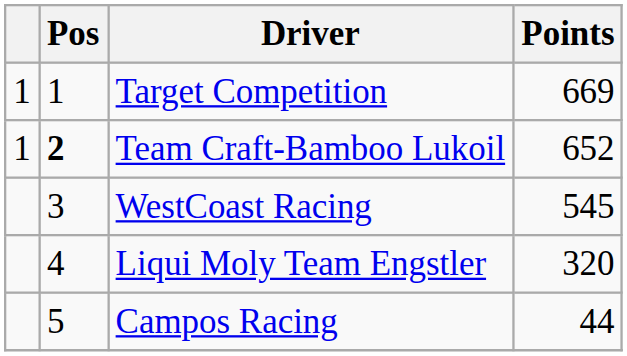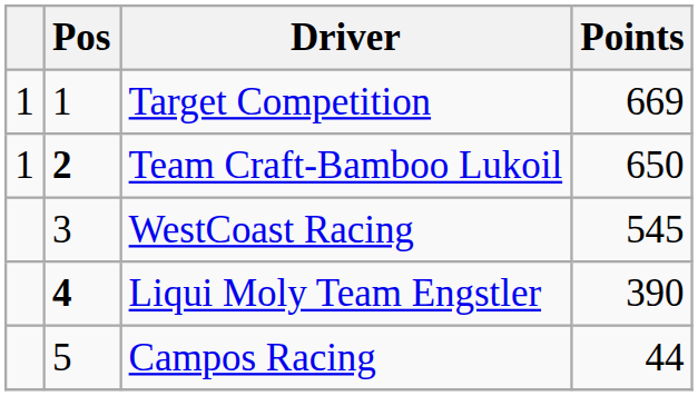 <table class="wikitable" style="font-size: 95%;">
 <tr>
 <th></th>
 <th>Pos</th>
 <th>Driver</th>
 <th>Points</th>
 </tr>
 <tr>
 <td align="left"> 1</td>
 <td>1</td>
 <td> <a href='#'>Target Competition</a></td>
 <td align="right">669</td>
 </tr>
 <tr>
 <td align="left"> 1</td>
 <td><strong>2</strong></td>
 <td> <a href='#'>Team Craft-Bamboo Lukoil</a></td>
-<td align="right">652</td>
+<td align="right">650</td>
 </tr>
 <tr>
 <td align="left"></td>
 <td>3</td>
 <td> <a href='#'>WestCoast Racing</a></td>
 <td align="right">545</td>
 </tr>
 <tr>
 <td align="left"></td>
-<td>4</td>
+<td><strong>4</strong></td>
 <td> <a href='#'>Liqui Moly Team Engstler</a></td>
-<td align="right">320</td>
+<td align="right">390</td>
 </tr>
 <tr>
 <td align="left"></td>
 <td>5</td>
 <td> <a href='#'>Campos Racing</a></td>
 <td align="right">44</td>
 </tr>
 <tr>
 </tr>
 </table>
